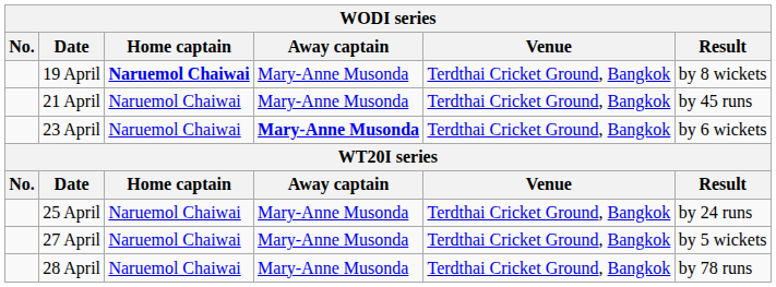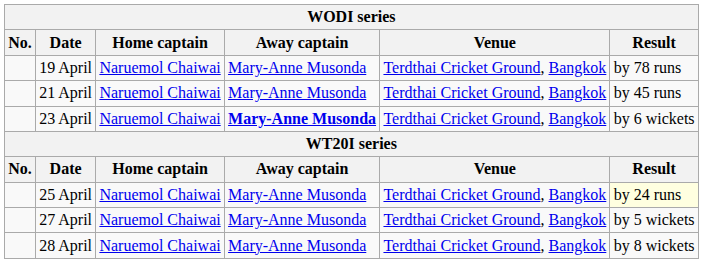 <table class="wikitable">
 <tr>
 <th colspan="9">WODI series</th>
 </tr>
 <tr>
 <th>No.</th>
 <th>Date</th>
 <th>Home captain</th>
 <th>Away captain</th>
 <th>Venue</th>
 <th>Result</th>
 </tr>
 <tr>
 <td></td>
 <td>19 April</td>
-<td><strong><a href='#'>Naruemol Chaiwai</a></strong></td>
+<td><a href='#'>Naruemol Chaiwai</a></td>
 <td><a href='#'>Mary-Anne Musonda</a></td>
 <td><a href='#'>Terdthai Cricket Ground</a>, <a href='#'>Bangkok</a></td>
-<td> by 8 wickets</td>
+<td> by 78 runs</td>
 </tr>
 <tr>
 <td></td>
 <td>21 April</td>
 <td><a href='#'>Naruemol Chaiwai</a></td>
 <td><a href='#'>Mary-Anne Musonda</a></td>
 <td><a href='#'>Terdthai Cricket Ground</a>, <a href='#'>Bangkok</a></td>
 <td> by 45 runs</td>
 </tr>
 <tr>
 <td></td>
 <td>23 April</td>
 <td><a href='#'>Naruemol Chaiwai</a></td>
 <td><strong><a href='#'>Mary-Anne Musonda</a></strong></td>
 <td><a href='#'>Terdthai Cricket Ground</a>, <a href='#'>Bangkok</a></td>
 <td> by 6 wickets</td>
 </tr>
 <tr>
 <th colspan="9">WT20I series</th>
 </tr>
 <tr>
 <th>No.</th>
 <th>Date</th>
 <th>Home captain</th>
 <th>Away captain</th>
 <th>Venue</th>
 <th>Result</th>
 </tr>
 <tr>
 <td></td>
 <td>25 April</td>
 <td><a href='#'>Naruemol Chaiwai</a></td>
 <td><a href='#'>Mary-Anne Musonda</a></td>
 <td><a href='#'>Terdthai Cricket Ground</a>, <a href='#'>Bangkok</a></td>
-<td> by 24 runs</td>
+<td style="background: lightyellow;"> by 24 runs</td>
 </tr>
 <tr>
 <td></td>
 <td>27 April</td>
 <td><a href='#'>Naruemol Chaiwai</a></td>
 <td><a href='#'>Mary-Anne Musonda</a></td>
 <td><a href='#'>Terdthai Cricket Ground</a>, <a href='#'>Bangkok</a></td>
 <td> by 5 wickets</td>
 </tr>
 <tr>
 <td></td>
 <td>28 April</td>
 <td><a href='#'>Naruemol Chaiwai</a></td>
 <td><a href='#'>Mary-Anne Musonda</a></td>
 <td><a href='#'>Terdthai Cricket Ground</a>, <a href='#'>Bangkok</a></td>
-<td> by 78 runs</td>
+<td> by 8 wickets</td>
 </tr>
 </table>
